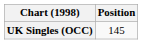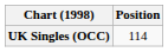 <table class="wikitable plainrowheaders" style="text-align:center">
 <tr>
 <th>Chart (1998)</th>
 <th>Position</th>
 </tr>
 <tr>
 <th scope="row">UK Singles (OCC)</th>
-<td>145</td>
+<td>114</td>
 </tr>
 </table>
